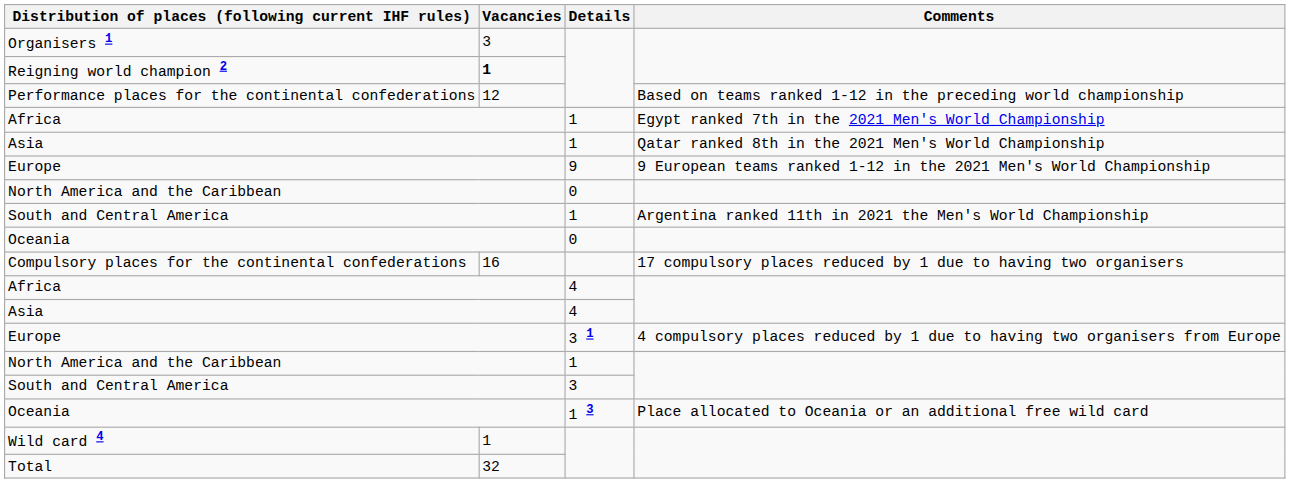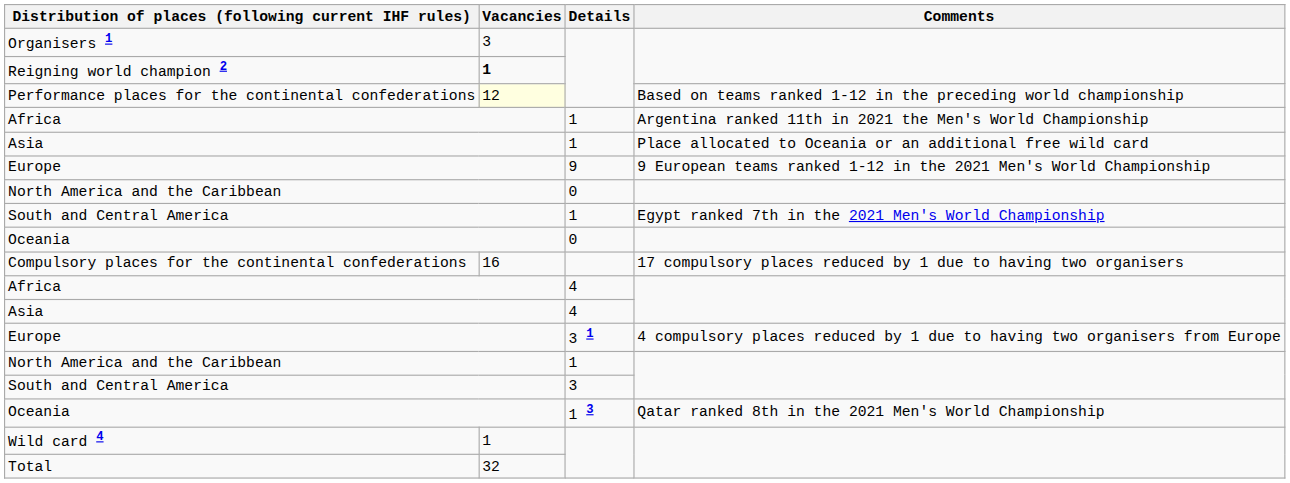 <table class="wikitable">
 <tr>
 <th>Distribution of places (following current IHF rules)</th>
 <th>Vacancies</th>
 <th>Details</th>
 <th>Comments</th>
 </tr>
 <tr>
 <td>Organisers <sup><strong><a href='#'>1</a></strong></sup></td>
 <td>3</td>
 <td rowspan=3></td>
 <td rowspan=2></td>
 </tr>
 <tr>
 <td>Reigning world champion <sup><strong><a href='#'>2</a></strong></sup></td>
 <td><strong>1</strong></td>
 </tr>
 <tr>
 <td>Performance places for the continental confederations</td>
-<td>12</td>
+<td style="background: lightyellow;">12</td>
 <td>Based on teams ranked 1-12 in the preceding world championship</td>
 </tr>
 <tr>
 <td colspan=2>Africa</td>
 <td>1</td>
-<td>Egypt ranked 7th in the <a href='#'>2021 Men's World Championship</a></td>
+<td>Argentina ranked 11th in 2021 the Men's World Championship</td>
 </tr>
 <tr>
 <td colspan=2>Asia</td>
 <td>1</td>
-<td>Qatar ranked 8th in the 2021 Men's World Championship</td>
+<td>Place allocated to Oceania or an additional free wild card</td>
 </tr>
 <tr>
 <td colspan=2>Europe</td>
 <td>9</td>
 <td>9 European teams ranked 1-12 in the 2021 Men's World Championship</td>
 </tr>
 <tr>
 <td colspan=2>North America and the Caribbean</td>
 <td>0</td>
 <td></td>
 </tr>
 <tr>
 <td colspan=2>South and Central America</td>
 <td>1</td>
-<td>Argentina ranked 11th in 2021 the Men's World Championship</td>
+<td>Egypt ranked 7th in the <a href='#'>2021 Men's World Championship</a></td>
 </tr>
 <tr>
 <td colspan=2>Oceania</td>
 <td>0</td>
 <td></td>
 </tr>
 <tr>
 <td>Compulsory places for the continental confederations</td>
 <td>16</td>
 <td></td>
 <td>17 compulsory places reduced by 1 due to having two organisers</td>
 </tr>
 <tr>
 <td colspan=2>Africa</td>
 <td>4</td>
 </tr>
 <tr>
 <td colspan=2>Asia</td>
 <td>4</td>
 </tr>
 <tr>
 <td colspan=2>Europe</td>
 <td>3 <sup><strong><a href='#'>1</a></strong></sup></td>
 <td>4 compulsory places reduced by 1 due to having two organisers from Europe</td>
 </tr>
 <tr>
 <td colspan=2>North America and the Caribbean</td>
 <td>1</td>
 </tr>
 <tr>
 <td colspan=2>South and Central America</td>
 <td>3</td>
 </tr>
 <tr>
 <td colspan=2>Oceania</td>
 <td>1 <sup><strong><a href='#'>3</a></strong></sup></td>
-<td>Place allocated to Oceania or an additional free wild card</td>
+<td>Qatar ranked 8th in the 2021 Men's World Championship</td>
 </tr>
 <tr>
 <td>Wild card <sup><strong><a href='#'>4</a></strong></sup></td>
 <td>1</td>
 <td rowspan=2></td>
 </tr>
 <tr>
 <td>Total</td>
 <td>32</td>
 </tr>
 </table>
